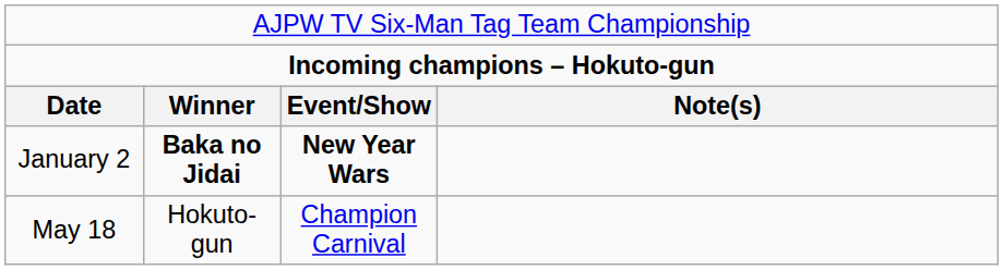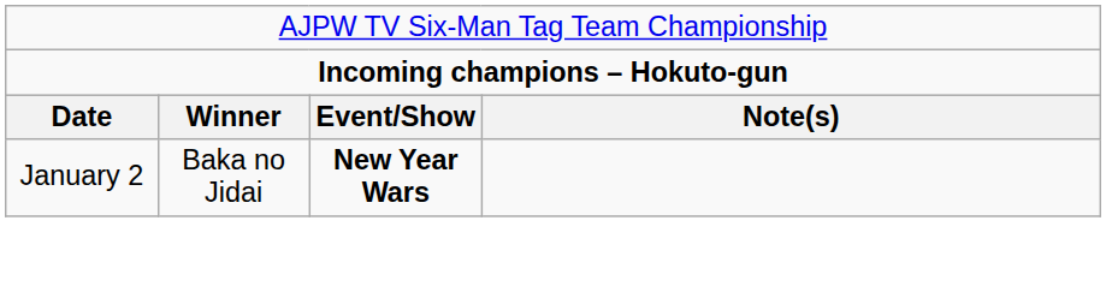 <table class="wikitable" style="text-align:center; width:100%;">
 <tr>
 <td colspan="4" style="text-align: center;"><a href='#'>AJPW TV Six-Man Tag Team Championship</a></td>
 </tr>
 <tr>
 <td colspan="4" style="text-align: center;"><strong>Incoming champions – Hokuto-gun </strong></td>
 </tr>
 <tr>
 <th width="14%">Date</th>
 <th width="14%">Winner</th>
 <th width="14%">Event/Show</th>
 <th width="58%">Note(s)</th>
 </tr>
 <tr>
 <td>January 2</td>
-<td><strong>Baka no Jidai<br></strong></td>
+<td>Baka no Jidai<br></td>
 <td><strong>New Year Wars<br></strong></td>
 <td></td>
 </tr>
-<tr>
-<td>May 18</td>
-<td>Hokuto-gun<br></td>
-<td><a href='#'>Champion Carnival</a><br></td>
-<td></td>
-</tr>
 </table>
